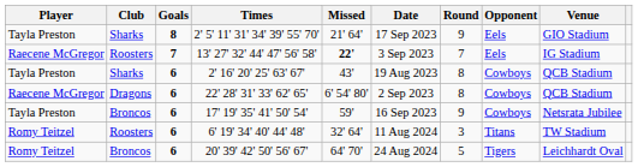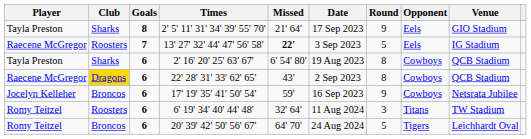 <table class="wikitable" style="text-align: center;">
 <tr>
 <th>Player</th>
 <th>Club</th>
 <th>Goals</th>
 <th>Times</th>
 <th>Missed</th>
 <th>Date</th>
 <th>Round</th>
 <th>Opponent</th>
 <th>Venue</th>
 <th></th>
 </tr>
 <tr>
 <td align=left>Tayla Preston</td>
 <td align=left> <a href='#'>Sharks</a></td>
 <td><strong>8</strong></td>
 <td>2' 5' 11' 31' 34' 39' 55' 70'</td>
 <td>21' 64'</td>
 <td>17 Sep 2023</td>
 <td>9</td>
 <td align=left> <a href='#'>Eels</a></td>
 <td align=left><a href='#'>GIO Stadium</a></td>
 <td></td>
 </tr>
 <tr>
 <td align=left><a href='#'>Raecene McGregor</a></td>
 <td align=left> <a href='#'>Roosters</a></td>
 <td><strong>7</strong></td>
 <td>13' 27' 32' 44' 47' 56' 58'</td>
 <td><strong>22'</strong></td>
 <td>3 Sep 2023</td>
-<td>7</td>
+<td>5</td>
 <td align=left> <a href='#'>Eels</a></td>
 <td align=left><a href='#'>IG Stadium</a></td>
 <td></td>
 </tr>
 <tr>
 <td align=left>Tayla Preston</td>
 <td align=left> <a href='#'>Sharks</a></td>
 <td><strong>6</strong></td>
 <td>2' 16' 20' 25' 63' 67'</td>
-<td>43'</td>
+<td>6' 54' 80'</td>
 <td>19 Aug 2023</td>
 <td>8</td>
 <td align=left> <a href='#'>Cowboys</a></td>
 <td align=left><a href='#'>QCB Stadium</a></td>
 <td></td>
 </tr>
 <tr>
 <td align=left><a href='#'>Raecene McGregor</a></td>
-<td align=left> <a href='#'>Dragons</a></td>
+<td align=left style="background: gold;"> <a href='#'>Dragons</a></td>
 <td><strong>6</strong></td>
 <td>22' 28' 31' 33' 62' 65'</td>
-<td>6' 54' 80'</td>
+<td>43'</td>
 <td>2 Sep 2023</td>
 <td>8</td>
 <td align=left> <a href='#'>Cowboys</a></td>
 <td align=left><a href='#'>QCB Stadium</a></td>
 <td></td>
 </tr>
 <tr>
-<td align=left>Tayla Preston</td>
+<td align=left><a href='#'>Jocelyn Kelleher</a></td>
 <td align=left> <a href='#'>Broncos</a></td>
 <td><strong>6</strong></td>
 <td>17' 19' 35' 41' 50' 54'</td>
 <td>59'</td>
 <td>16 Sep 2023</td>
 <td>9</td>
 <td align=left> <a href='#'>Cowboys</a></td>
 <td align=left><a href='#'>Netsrata Jubilee</a></td>
 <td></td>
 </tr>
 <tr>
 <td align=left><a href='#'>Romy Teitzel</a></td>
 <td align=left> <a href='#'>Roosters</a></td>
 <td><strong>6</strong></td>
 <td>6' 19' 34' 40' 44' 48'</td>
 <td>32' 64'</td>
 <td>11 Aug 2024</td>
 <td>3</td>
 <td align=left> <a href='#'>Titans</a></td>
 <td align=left><a href='#'>TW Stadium</a></td>
 <td></td>
 </tr>
 <tr>
 <td align=left><a href='#'>Romy Teitzel</a></td>
 <td align=left> <a href='#'>Broncos</a></td>
 <td><strong>6</strong></td>
 <td>20' 39' 42' 50' 56' 67'</td>
 <td>64' 70'</td>
 <td>24 Aug 2024</td>
 <td>5</td>
 <td align=left> <a href='#'>Tigers</a></td>
 <td align=left><a href='#'>Leichhardt Oval</a></td>
 <td></td>
 </tr>
 </table>
